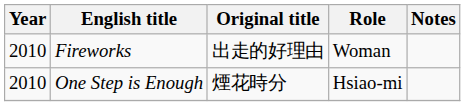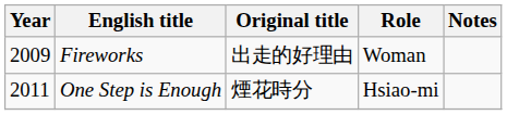 <table class="wikitable sortable">
 <tr>
 <th>Year</th>
 <th>English title</th>
 <th>Original title</th>
 <th>Role</th>
 <th class="unsortable">Notes</th>
 </tr>
 <tr>
-<td>2010</td>
+<td>2009</td>
 <td><em>Fireworks</em></td>
 <td>出走的好理由</td>
 <td>Woman</td>
 <td></td>
 </tr>
 <tr>
-<td>2010</td>
+<td>2011</td>
 <td><em>One Step is Enough</em></td>
 <td>煙花時分</td>
 <td>Hsiao-mi</td>
 <td></td>
 </tr>
 <tr>
 </tr>
 </table>
